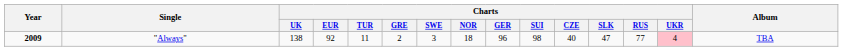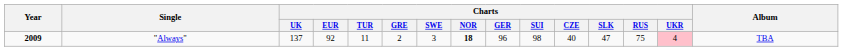 <table class="wikitable" style="font-size: 9pt; text-align: center">
 <tr>
 <th align="center" rowspan="2" width="75">Year</th>
 <th align="center" rowspan="2" width="300">Single</th>
 <th align="center" colspan="12" width="150">Charts</th>
 <th width="200" rowspan="2">Album</th>
 </tr>
 <tr style="font-size:90%;">
 <th style="width:4em;"><a href='#'>UK</a></th>
 <th style="width:4em;"><a href='#'>EUR</a></th>
 <th style="width:4em;"><a href='#'>TUR</a></th>
 <th style="width:4em;"><a href='#'>GRE</a></th>
 <th style="width:4em;"><a href='#'>SWE</a></th>
 <th style="width:4em;"><a href='#'>NOR</a></th>
 <th style="width:4em;"><a href='#'>GER</a></th>
 <th style="width:4em;"><a href='#'>SUI</a></th>
 <th style="width:4em;"><a href='#'>CZE</a></th>
 <th style="width:4em;"><a href='#'>SLK</a></th>
 <th style="width:4em;"><a href='#'>RUS</a></th>
 <th style="width:4em;"><a href='#'>UKR</a></th>
 </tr>
 <tr>
 <td rowspan="2"><strong>2009</strong></td>
 <td>"<a href='#'>Always</a>"</td>
-<td>138</td>
+<td>137</td>
 <td>92</td>
 <td>11</td>
 <td>2</td>
 <td>3</td>
-<td>18</td>
+<td><strong>18</strong></td>
 <td>96</td>
 <td>98</td>
 <td>40</td>
 <td>47</td>
-<td>77</td>
+<td>75</td>
 <td style="background: pink;">4</td>
 <td rowspan="3"><a href='#'>TBA</a></td>
 </tr>
 </table>
